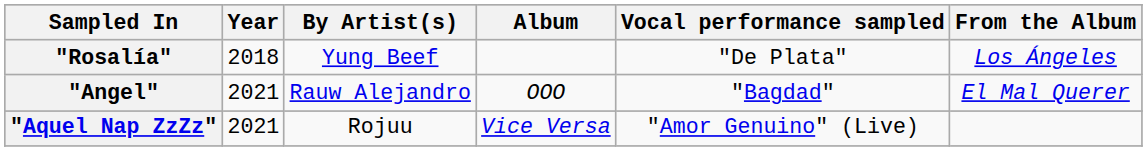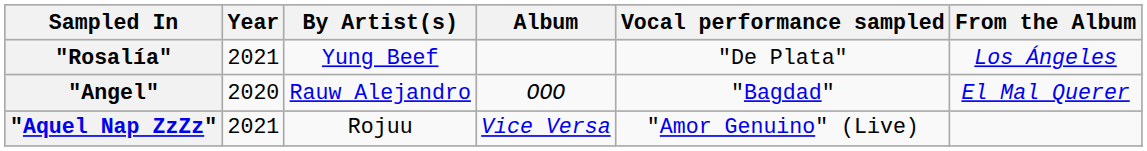 <table class="wikitable plainrowheaders" style="text-align:center;">
 <tr>
 <th scope="col">Sampled In</th>
 <th scope="col">Year</th>
 <th scope="col">By Artist(s)</th>
 <th scope="col">Album</th>
 <th>Vocal performance sampled</th>
 <th>From the Album</th>
 </tr>
 <tr>
 <th scope="row">"Rosalía"</th>
-<td>2018</td>
+<td>2021</td>
 <td><a href='#'>Yung Beef</a></td>
 <td></td>
 <td>"De Plata"</td>
 <td><em><a href='#'>Los Ángeles</a></em></td>
 </tr>
 <tr>
 <th scope="row">"Angel"</th>
-<td>2021</td>
+<td>2020</td>
 <td><a href='#'>Rauw Alejandro</a></td>
 <td><em>OOO</em></td>
 <td>"<a href='#'>Bagdad</a>"</td>
 <td><em><a href='#'>El Mal Querer</a></em></td>
 </tr>
 <tr>
 <th scope="row">"<a href='#'>Aquel Nap ZzZz</a>"</th>
 <td>2021</td>
 <td>Rojuu</td>
 <td><em><a href='#'>Vice Versa</a></em></td>
 <td>"<a href='#'>Amor Genuino</a>" (Live)</td>
 <td></td>
 </tr>
 </table>
